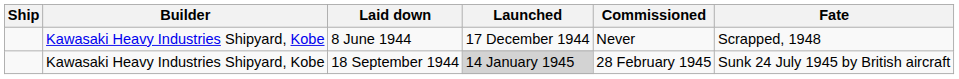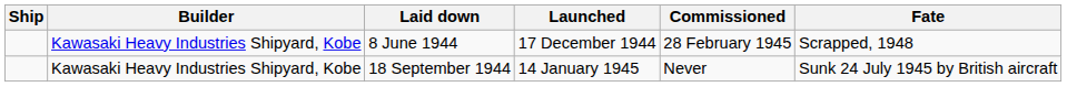 <table class="wikitable">
 <tr>
 <th>Ship</th>
 <th>Builder</th>
 <th>Laid down</th>
 <th>Launched</th>
 <th>Commissioned</th>
 <th>Fate</th>
 </tr>
 <tr>
 <td></td>
 <td><a href='#'>Kawasaki Heavy Industries</a> Shipyard, <a href='#'>Kobe</a></td>
 <td>8 June 1944</td>
 <td>17 December 1944</td>
-<td>Never</td>
+<td>28 February 1945</td>
 <td>Scrapped, 1948</td>
 </tr>
 <tr>
 <td></td>
 <td>Kawasaki Heavy Industries Shipyard, Kobe</td>
 <td>18 September 1944</td>
-<td style="background: lightgrey;">14 January 1945</td>
-<td>28 February 1945</td>
+<td>14 January 1945</td>
+<td>Never</td>
 <td>Sunk 24 July 1945 by British aircraft</td>
 </tr>
 </table>
